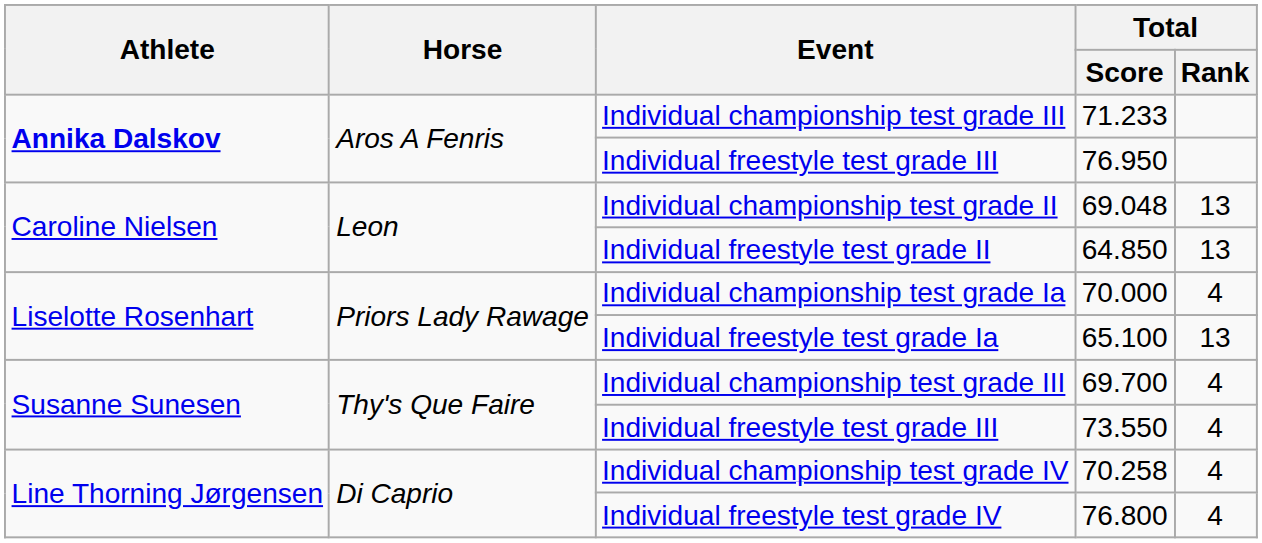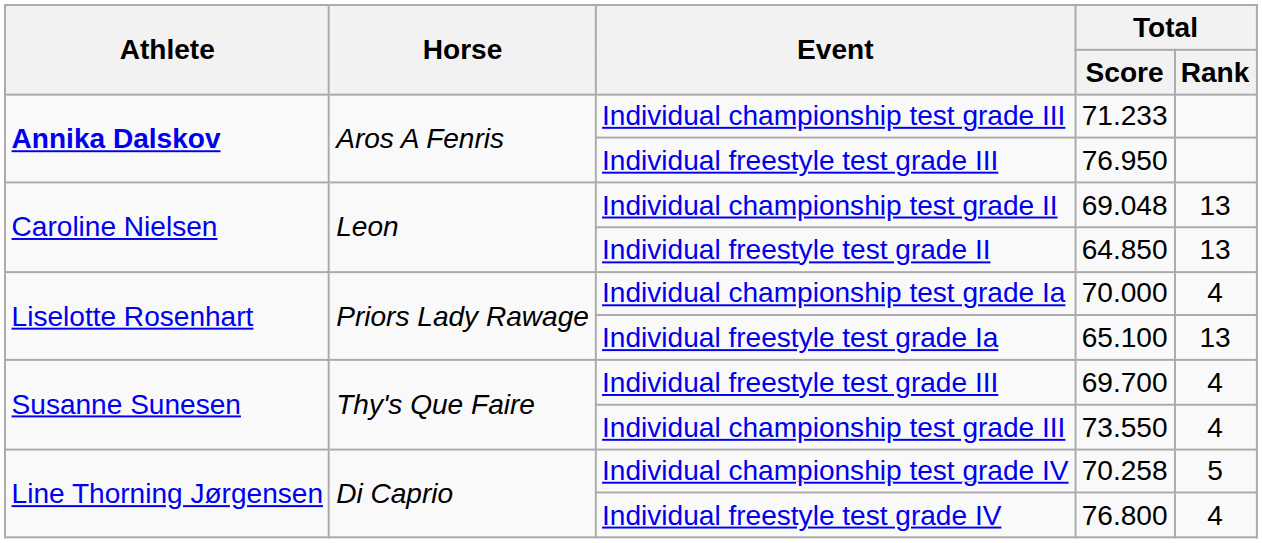 <table class=wikitable style="font-size:90%">
 <tr>
 <th rowspan="2">Athlete</th>
 <th rowspan="2">Horse</th>
 <th rowspan="2">Event</th>
 <th colspan="2">Total</th>
 </tr>
 <tr>
 <th>Score</th>
 <th>Rank</th>
 </tr>
 <tr align=center>
 <td align=left rowspan=2><strong><a href='#'>Annika Dalskov</a></strong></td>
 <td align=left rowspan=2><em>Aros A Fenris</em></td>
 <td align=left><a href='#'>Individual championship test grade III</a></td>
 <td>71.233</td>
 <td></td>
 </tr>
 <tr align=center>
 <td align=left><a href='#'>Individual freestyle test grade III</a></td>
 <td>76.950</td>
 <td></td>
 </tr>
 <tr align=center>
 <td align=left rowspan=2><a href='#'>Caroline Nielsen</a></td>
 <td align=left rowspan=2><em>Leon</em></td>
 <td align=left><a href='#'>Individual championship test grade II</a></td>
 <td>69.048</td>
 <td>13</td>
 </tr>
 <tr align=center>
 <td align=left><a href='#'>Individual freestyle test grade II</a></td>
 <td>64.850</td>
 <td>13</td>
 </tr>
 <tr align=center>
 <td align=left rowspan=2><a href='#'>Liselotte Rosenhart</a></td>
 <td align=left rowspan=2><em>Priors Lady Rawage</em></td>
 <td align=left><a href='#'>Individual championship test grade Ia</a></td>
 <td>70.000</td>
 <td>4</td>
 </tr>
 <tr align=center>
 <td align=left><a href='#'>Individual freestyle test grade Ia</a></td>
 <td>65.100</td>
 <td>13</td>
 </tr>
 <tr align=center>
 <td align=left rowspan=2><a href='#'>Susanne Sunesen</a></td>
 <td align=left rowspan=2><em>Thy's Que Faire</em></td>
-<td align=left><a href='#'>Individual championship test grade III</a></td>
+<td align=left><a href='#'>Individual freestyle test grade III</a></td>
 <td>69.700</td>
 <td>4</td>
 </tr>
 <tr align=center>
-<td align=left><a href='#'>Individual freestyle test grade III</a></td>
+<td align=left><a href='#'>Individual championship test grade III</a></td>
 <td>73.550</td>
 <td>4</td>
 </tr>
 <tr align=center>
 <td align=left rowspan=2><a href='#'>Line Thorning Jørgensen</a></td>
 <td align=left rowspan=2><em>Di Caprio</em></td>
 <td align=left><a href='#'>Individual championship test grade IV</a></td>
 <td>70.258</td>
-<td>4</td>
+<td>5</td>
 </tr>
 <tr align=center>
 <td align=left><a href='#'>Individual freestyle test grade IV</a></td>
 <td>76.800</td>
 <td>4</td>
 </tr>
 </table>
